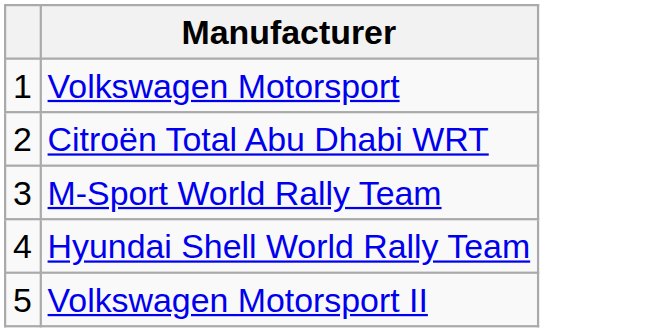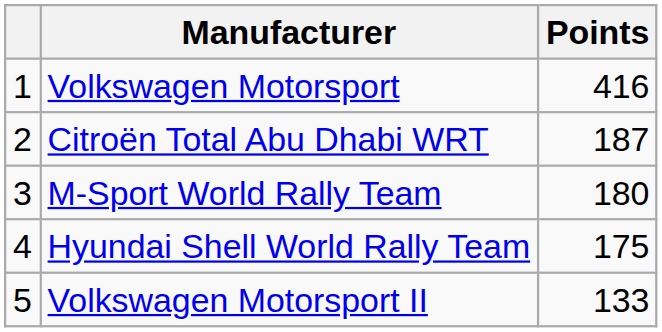 <table class="wikitable" style="font-size: 95%;">
 <tr>
 <th></th>
 <th>Manufacturer</th>
+<th>Points</th>
 </tr>
 <tr>
 <td>1</td>
 <td> <a href='#'>Volkswagen Motorsport</a></td>
+<td align="right">416</td>
 </tr>
 <tr>
 <td>2</td>
 <td> <a href='#'>Citroën Total Abu Dhabi WRT</a></td>
+<td align="right">187</td>
 </tr>
 <tr>
 <td>3</td>
 <td> <a href='#'>M-Sport World Rally Team</a></td>
+<td align="right">180</td>
 </tr>
 <tr>
 <td>4</td>
 <td> <a href='#'>Hyundai Shell World Rally Team</a></td>
+<td align="right">175</td>
 </tr>
 <tr>
 <td>5</td>
 <td> <a href='#'>Volkswagen Motorsport II</a></td>
+<td align="right">133</td>
 </tr>
 </table>
